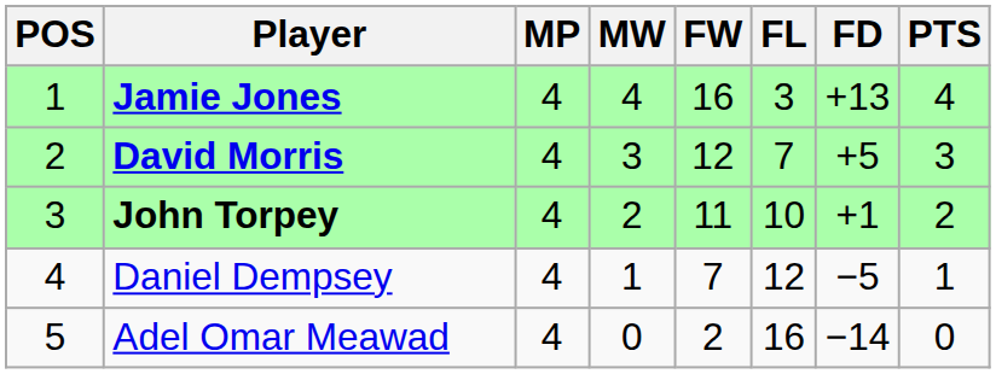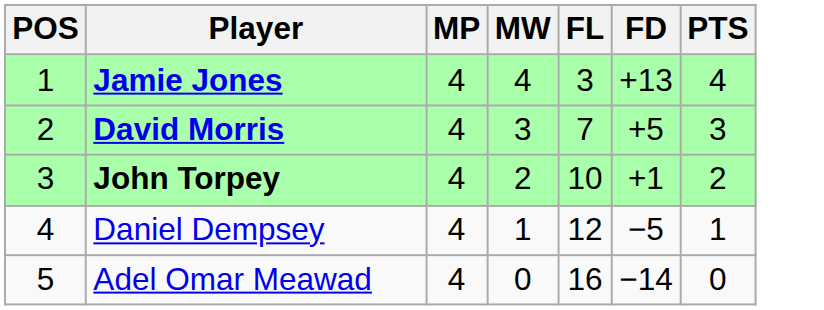 <table class="wikitable" style="text-align: center;">
 <tr>
 <th width=20>POS</th>
 <th width=165>Player</th>
 <th width=20>MP</th>
 <th width=20>MW</th>
-<th width=20>FW</th>
 <th width=20>FL</th>
 <th width=20>FD</th>
 <th width=20>PTS</th>
 </tr>
 <tr style="background:#afa;">
 <td>1</td>
 <td style="text-align:left;"> <strong><a href='#'>Jamie Jones</a></strong></td>
 <td>4</td>
 <td>4</td>
-<td>16</td>
 <td>3</td>
 <td>+13</td>
 <td>4</td>
 </tr>
 <tr style="background:#afa;">
 <td>2</td>
 <td style="text-align:left;"> <strong><a href='#'>David Morris</a></strong></td>
 <td>4</td>
 <td>3</td>
-<td>12</td>
 <td>7</td>
 <td>+5</td>
 <td>3</td>
 </tr>
 <tr style="background:#afa;">
 <td>3</td>
 <td style="text-align:left;"> <strong>John Torpey</strong></td>
 <td>4</td>
 <td>2</td>
-<td>11</td>
 <td>10</td>
 <td>+1</td>
 <td>2</td>
 </tr>
 <tr>
 <td>4</td>
 <td style="text-align:left;"> <a href='#'>Daniel Dempsey</a></td>
 <td>4</td>
 <td>1</td>
-<td>7</td>
 <td>12</td>
 <td>−5</td>
 <td>1</td>
 </tr>
 <tr>
 <td>5</td>
 <td style="text-align:left;"> <a href='#'>Adel Omar Meawad</a></td>
 <td>4</td>
 <td>0</td>
-<td>2</td>
 <td>16</td>
 <td>−14</td>
 <td>0</td>
 </tr>
 </table>
